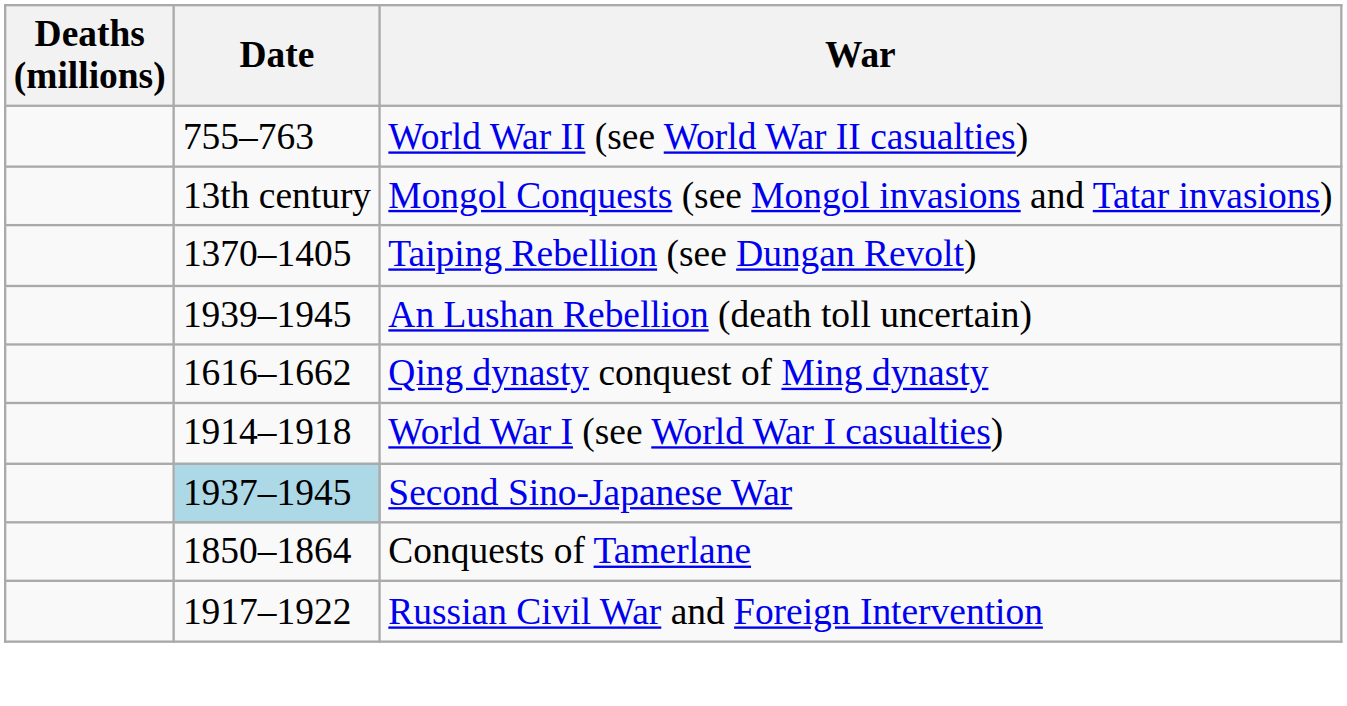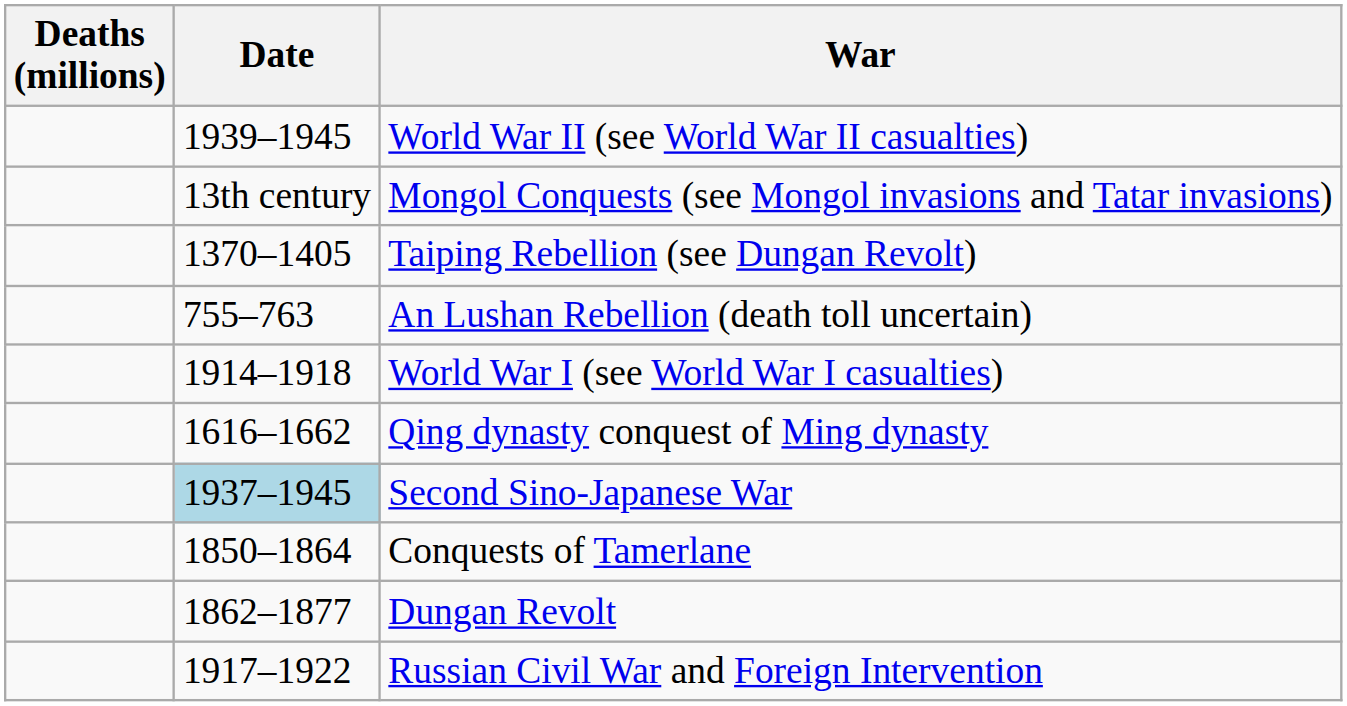 <table class=wikitable>
 <tr>
 <th>Deaths<br>(millions)</th>
 <th>Date</th>
 <th>War</th>
 </tr>
 <tr>
 <td></td>
-<td>755–763</td>
+<td>1939–1945</td>
 <td><a href='#'>World War II</a> (see <a href='#'>World War II casualties</a>)</td>
 </tr>
 <tr>
 <td></td>
 <td>13th century</td>
 <td><a href='#'>Mongol Conquests</a> (see <a href='#'>Mongol invasions</a> and <a href='#'>Tatar invasions</a>)</td>
 </tr>
 <tr>
 <td></td>
 <td>1370–1405</td>
 <td><a href='#'>Taiping Rebellion</a> (see <a href='#'>Dungan Revolt</a>)</td>
 </tr>
 <tr>
 <td></td>
-<td>1939–1945</td>
+<td>755–763</td>
 <td><a href='#'>An Lushan Rebellion</a> (death toll uncertain)</td>
+</tr>
+<tr>
+<td></td>
+<td>1914–1918</td>
+<td><a href='#'>World War I</a> (see <a href='#'>World War I casualties</a>)</td>
 </tr>
 <tr>
 <td></td>
 <td>1616–1662</td>
 <td><a href='#'>Qing dynasty</a> conquest of <a href='#'>Ming dynasty</a></td>
-</tr>
-<tr>
-<td></td>
-<td>1914–1918</td>
-<td><a href='#'>World War I</a> (see <a href='#'>World War I casualties</a>)</td>
 </tr>
 <tr>
 <td></td>
 <td style="background: lightblue;">1937–1945</td>
 <td><a href='#'>Second Sino-Japanese War</a></td>
 </tr>
 <tr>
 <td></td>
 <td>1850–1864</td>
 <td>Conquests of <a href='#'>Tamerlane</a></td>
 </tr>
 <tr>
 <td></td>
+<td>1862–1877</td>
+<td><a href='#'>Dungan Revolt</a></td>
+</tr>
+<tr>
+<td></td>
 <td>1917–1922</td>
 <td><a href='#'>Russian Civil War</a> and <a href='#'>Foreign Intervention</a></td>
 </tr>
 </table>
